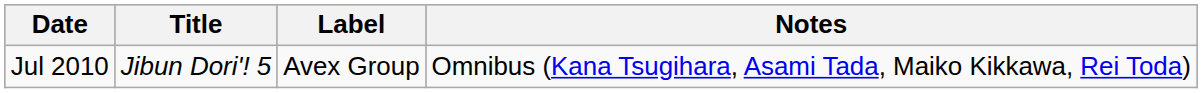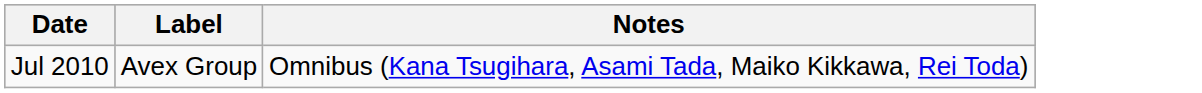 <table class="wikitable">
 <tr>
 <th>Date</th>
-<th>Title</th>
 <th>Label</th>
 <th>Notes</th>
 </tr>
 <tr>
 <td>Jul 2010</td>
-<td><em>Jibun Dori'! 5</em></td>
 <td>Avex Group</td>
 <td>Omnibus (<a href='#'>Kana Tsugihara</a>, <a href='#'>Asami Tada</a>, Maiko Kikkawa, <a href='#'>Rei Toda</a>)</td>
 </tr>
 </table>
